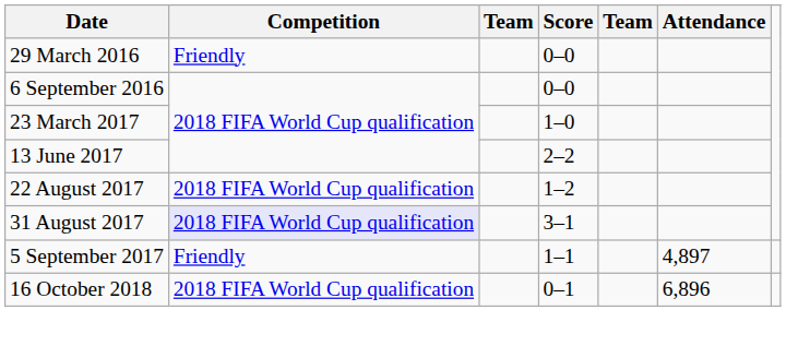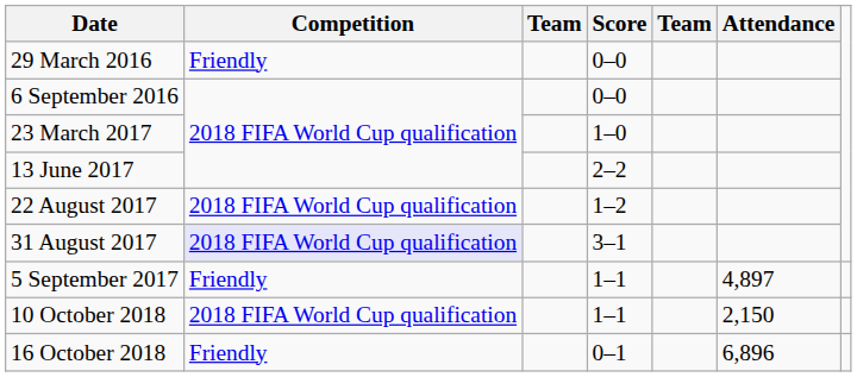 <table class="wikitable">
 <tr>
 <th>Date</th>
 <th>Competition</th>
 <th>Team</th>
 <th>Score</th>
 <th>Team</th>
 <th>Attendance</th>
 </tr>
 <tr>
 <td>29 March 2016</td>
 <td><a href='#'>Friendly</a></td>
 <td></td>
 <td>0–0</td>
 <td></td>
 <td></td>
 </tr>
 <tr>
 <td>6 September 2016</td>
 <td rowspan="3"><a href='#'>2018 FIFA World Cup qualification</a></td>
 <td></td>
 <td>0–0</td>
 <td></td>
 <td></td>
 </tr>
 <tr>
 <td>23 March 2017</td>
 <td></td>
 <td>1–0</td>
 <td></td>
 <td></td>
 </tr>
 <tr>
 <td>13 June 2017</td>
 <td></td>
 <td>2–2</td>
 <td></td>
 <td></td>
 </tr>
 <tr>
 <td>22 August 2017</td>
 <td><a href='#'>2018 FIFA World Cup qualification</a></td>
 <td></td>
 <td>1–2</td>
 <td></td>
 <td></td>
 </tr>
 <tr>
 <td>31 August 2017</td>
 <td style="background: lavender;"><a href='#'>2018 FIFA World Cup qualification</a></td>
 <td></td>
 <td>3–1</td>
 <td></td>
 <td></td>
 </tr>
 <tr>
 <td>5 September 2017</td>
 <td><a href='#'>Friendly</a></td>
 <td></td>
 <td>1–1</td>
 <td></td>
 <td>4,897</td>
 <td></td>
 </tr>
 <tr>
+<td>10 October 2018</td>
+<td><a href='#'>2018 FIFA World Cup qualification</a></td>
+<td></td>
+<td>1–1</td>
+<td></td>
+<td>2,150</td>
+<td></td>
+</tr>
+<tr>
 <td>16 October 2018</td>
-<td><a href='#'>2018 FIFA World Cup qualification</a></td>
+<td><a href='#'>Friendly</a></td>
 <td></td>
 <td>0–1</td>
 <td></td>
 <td>6,896</td>
 </tr>
 </table>
